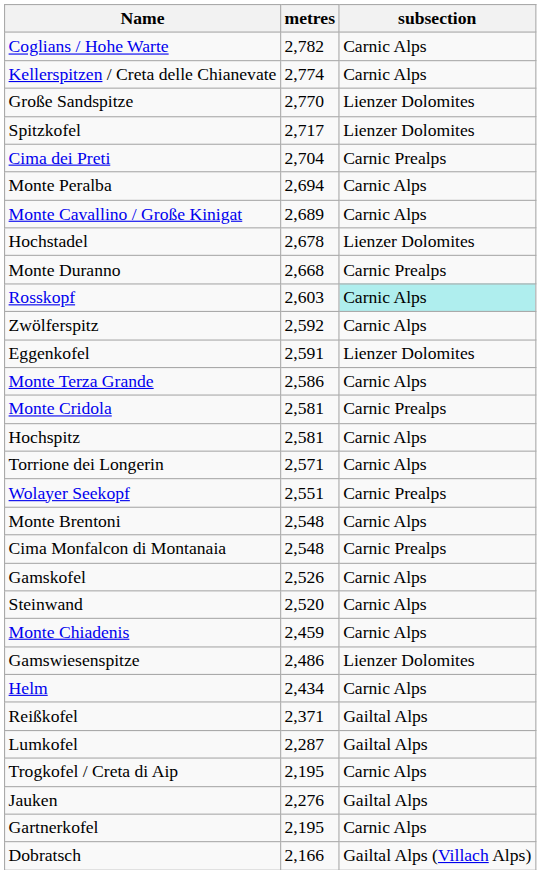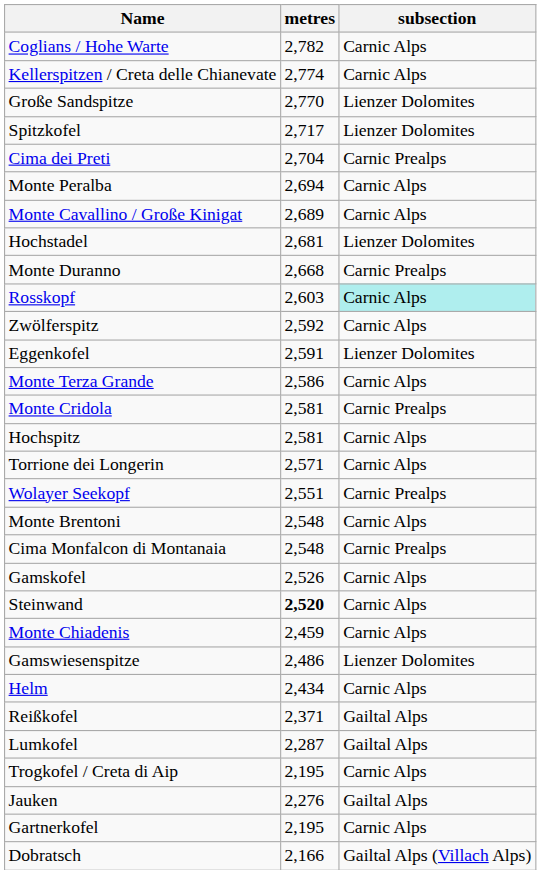 <table class="wikitable sortable">
 <tr>
 <th>Name</th>
 <th>metres</th>
 <th>subsection</th>
 </tr>
 <tr>
 <td><a href='#'>Coglians / Hohe Warte</a></td>
 <td>2,782</td>
 <td>Carnic Alps</td>
 </tr>
 <tr>
 <td><a href='#'>Kellerspitzen</a> / Creta delle Chianevate</td>
 <td>2,774</td>
 <td>Carnic Alps</td>
 </tr>
 <tr>
 <td>Große Sandspitze</td>
 <td>2,770</td>
 <td>Lienzer Dolomites</td>
 </tr>
 <tr>
 <td>Spitzkofel</td>
 <td>2,717</td>
 <td>Lienzer Dolomites</td>
 </tr>
 <tr>
 <td><a href='#'>Cima dei Preti</a></td>
 <td>2,704</td>
 <td>Carnic Prealps</td>
 </tr>
 <tr>
 <td>Monte Peralba</td>
 <td>2,694</td>
 <td>Carnic Alps</td>
 </tr>
 <tr>
 <td><a href='#'>Monte Cavallino / Große Kinigat</a></td>
 <td>2,689</td>
 <td>Carnic Alps</td>
 </tr>
 <tr>
 <td>Hochstadel</td>
-<td>2,678</td>
+<td>2,681</td>
 <td>Lienzer Dolomites</td>
 </tr>
 <tr>
 <td>Monte Duranno</td>
 <td>2,668</td>
 <td>Carnic Prealps</td>
 </tr>
 <tr>
 <td><a href='#'>Rosskopf</a></td>
 <td>2,603</td>
 <td style="background: paleturquoise;">Carnic Alps</td>
 </tr>
 <tr>
 <td>Zwölferspitz</td>
 <td>2,592</td>
 <td>Carnic Alps</td>
 </tr>
 <tr>
 <td>Eggenkofel</td>
 <td>2,591</td>
 <td>Lienzer Dolomites</td>
 </tr>
 <tr>
 <td><a href='#'>Monte Terza Grande</a></td>
 <td>2,586</td>
 <td>Carnic Alps</td>
 </tr>
 <tr>
 <td><a href='#'>Monte Cridola</a></td>
 <td>2,581</td>
 <td>Carnic Prealps</td>
 </tr>
 <tr>
 <td>Hochspitz</td>
 <td>2,581</td>
 <td>Carnic Alps</td>
 </tr>
 <tr>
 <td>Torrione dei Longerin</td>
 <td>2,571</td>
 <td>Carnic Alps</td>
 </tr>
 <tr>
 <td><a href='#'>Wolayer Seekopf</a></td>
 <td>2,551</td>
 <td>Carnic Prealps</td>
 </tr>
 <tr>
 <td>Monte Brentoni</td>
 <td>2,548</td>
 <td>Carnic Alps</td>
 </tr>
 <tr>
 <td>Cima Monfalcon di Montanaia</td>
 <td>2,548</td>
 <td>Carnic Prealps</td>
 </tr>
 <tr>
 <td>Gamskofel</td>
 <td>2,526</td>
 <td>Carnic Alps</td>
 </tr>
 <tr>
 <td>Steinwand</td>
-<td>2,520</td>
+<td><strong>2,520</strong></td>
 <td>Carnic Alps</td>
 </tr>
 <tr>
 <td><a href='#'>Monte Chiadenis</a></td>
 <td>2,459</td>
 <td>Carnic Alps</td>
 </tr>
 <tr>
 <td>Gamswiesenspitze</td>
 <td>2,486</td>
 <td>Lienzer Dolomites</td>
 </tr>
 <tr>
 <td><a href='#'>Helm</a></td>
 <td>2,434</td>
 <td>Carnic Alps</td>
 </tr>
 <tr>
 <td>Reißkofel</td>
 <td>2,371</td>
 <td>Gailtal Alps</td>
 </tr>
 <tr>
 <td>Lumkofel</td>
 <td>2,287</td>
 <td>Gailtal Alps</td>
 </tr>
 <tr>
 <td>Trogkofel / Creta di Aip</td>
 <td>2,195</td>
 <td>Carnic Alps</td>
 </tr>
 <tr>
 <td>Jauken</td>
 <td>2,276</td>
 <td>Gailtal Alps</td>
 </tr>
 <tr>
 <td>Gartnerkofel</td>
 <td>2,195</td>
 <td>Carnic Alps</td>
 </tr>
 <tr>
 <td>Dobratsch</td>
 <td>2,166</td>
 <td>Gailtal Alps (<a href='#'>Villach</a> Alps)</td>
 </tr>
 </table>
